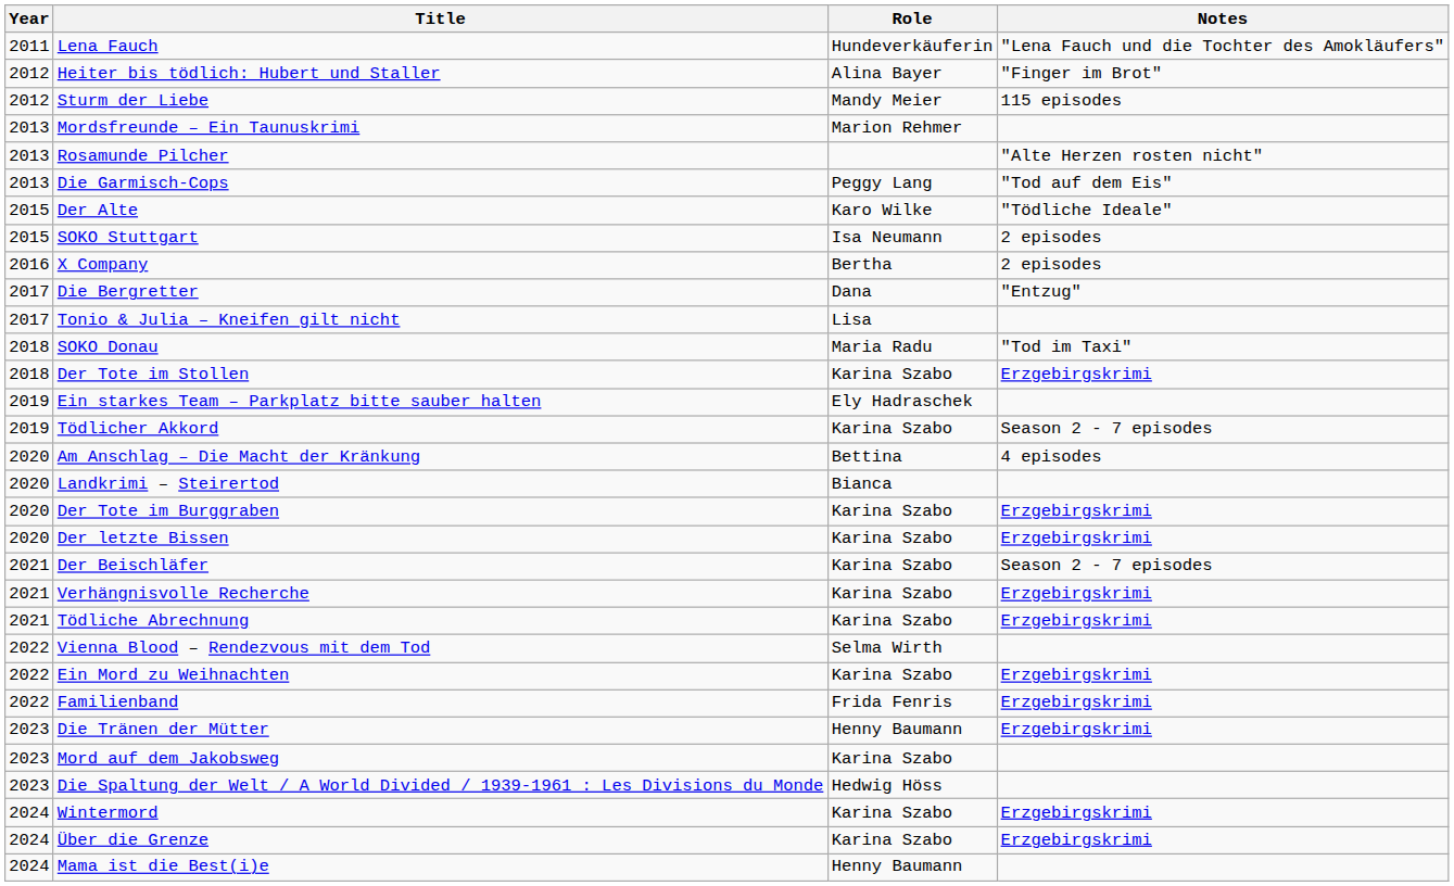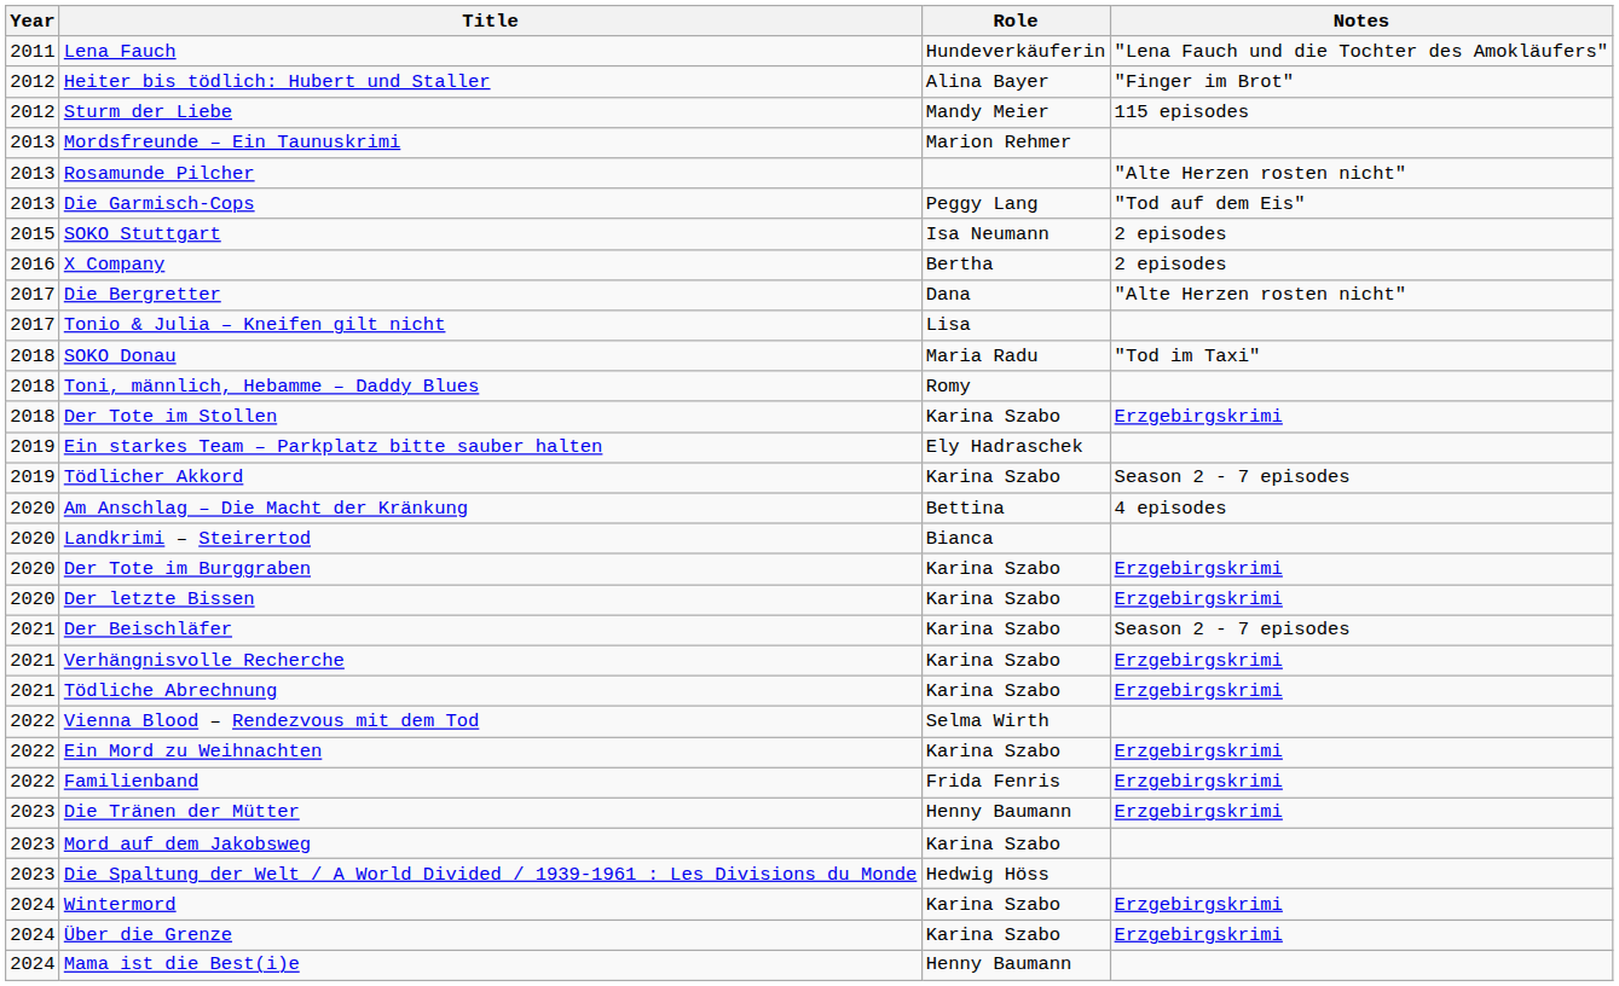 <table class="wikitable">
 <tr>
 <th>Year</th>
 <th>Title</th>
 <th>Role</th>
 <th>Notes</th>
 </tr>
 <tr>
 <td>2011</td>
 <td><a href='#'>Lena Fauch</a></td>
 <td>Hundeverkäuferin</td>
 <td>"Lena Fauch und die Tochter des Amokläufers"</td>
 </tr>
 <tr>
 <td>2012</td>
 <td><a href='#'>Heiter bis tödlich: Hubert und Staller</a></td>
 <td>Alina Bayer</td>
 <td>"Finger im Brot"</td>
 </tr>
 <tr>
 <td>2012</td>
 <td><a href='#'>Sturm der Liebe</a></td>
 <td>Mandy Meier</td>
 <td>115 episodes</td>
 </tr>
 <tr>
 <td>2013</td>
 <td><a href='#'>Mordsfreunde – Ein Taunuskrimi</a></td>
 <td>Marion Rehmer</td>
 <td></td>
 </tr>
 <tr>
 <td>2013</td>
 <td><a href='#'>Rosamunde Pilcher</a></td>
 <td></td>
 <td>"Alte Herzen rosten nicht"</td>
 </tr>
 <tr>
 <td>2013</td>
 <td><a href='#'>Die Garmisch-Cops</a></td>
 <td>Peggy Lang</td>
 <td>"Tod auf dem Eis"</td>
 </tr>
 <tr>
 <td>2015</td>
-<td><a href='#'>Der Alte</a></td>
-<td>Karo Wilke</td>
-<td>"Tödliche Ideale"</td>
-</tr>
-<tr>
-<td>2015</td>
 <td><a href='#'>SOKO Stuttgart</a></td>
 <td>Isa Neumann</td>
 <td>2 episodes</td>
 </tr>
 <tr>
 <td>2016</td>
 <td><a href='#'>X Company</a></td>
 <td>Bertha</td>
 <td>2 episodes</td>
 </tr>
 <tr>
 <td>2017</td>
 <td><a href='#'>Die Bergretter</a></td>
 <td>Dana</td>
-<td>"Entzug"</td>
+<td>"Alte Herzen rosten nicht"</td>
 </tr>
 <tr>
 <td>2017</td>
 <td><a href='#'>Tonio & Julia – Kneifen gilt nicht</a></td>
 <td>Lisa</td>
 <td></td>
 </tr>
 <tr>
 <td>2018</td>
 <td><a href='#'>SOKO Donau</a></td>
 <td>Maria Radu</td>
 <td>"Tod im Taxi"</td>
+</tr>
+<tr>
+<td>2018</td>
+<td><a href='#'>Toni, männlich, Hebamme – Daddy Blues</a></td>
+<td>Romy</td>
+<td></td>
 </tr>
 <tr>
 <td>2018</td>
 <td><a href='#'>Der Tote im Stollen</a></td>
 <td>Karina Szabo</td>
 <td><a href='#'>Erzgebirgskrimi</a></td>
 </tr>
 <tr>
 <td>2019</td>
 <td><a href='#'>Ein starkes Team – Parkplatz bitte sauber halten</a></td>
 <td>Ely Hadraschek</td>
 <td></td>
 </tr>
 <tr>
 <td>2019</td>
 <td><a href='#'>Tödlicher Akkord</a></td>
 <td>Karina Szabo</td>
 <td>Season 2 - 7 episodes</td>
 </tr>
 <tr>
 <td>2020</td>
 <td><a href='#'>Am Anschlag – Die Macht der Kränkung</a></td>
 <td>Bettina</td>
 <td>4 episodes</td>
 </tr>
 <tr>
 <td>2020</td>
 <td><a href='#'>Landkrimi</a> – <a href='#'>Steirertod</a></td>
 <td>Bianca</td>
 <td></td>
 </tr>
 <tr>
 <td>2020</td>
 <td><a href='#'>Der Tote im Burggraben</a></td>
 <td>Karina Szabo</td>
 <td><a href='#'>Erzgebirgskrimi</a></td>
 </tr>
 <tr>
 <td>2020</td>
 <td><a href='#'>Der letzte Bissen</a></td>
 <td>Karina Szabo</td>
 <td><a href='#'>Erzgebirgskrimi</a></td>
 </tr>
 <tr>
 <td>2021</td>
 <td><a href='#'>Der Beischläfer</a></td>
 <td>Karina Szabo</td>
 <td>Season 2 - 7 episodes</td>
 </tr>
 <tr>
 <td>2021</td>
 <td><a href='#'>Verhängnisvolle Recherche</a></td>
 <td>Karina Szabo</td>
 <td><a href='#'>Erzgebirgskrimi</a></td>
 </tr>
 <tr>
 <td>2021</td>
 <td><a href='#'>Tödliche Abrechnung</a></td>
 <td>Karina Szabo</td>
 <td><a href='#'>Erzgebirgskrimi</a></td>
 </tr>
 <tr>
 <td>2022</td>
 <td><a href='#'>Vienna Blood</a> – <a href='#'>Rendezvous mit dem Tod</a></td>
 <td>Selma Wirth</td>
 <td></td>
 </tr>
 <tr>
 <td>2022</td>
 <td><a href='#'>Ein Mord zu Weihnachten</a></td>
 <td>Karina Szabo</td>
 <td><a href='#'>Erzgebirgskrimi</a></td>
 </tr>
 <tr>
 <td>2022</td>
 <td><a href='#'>Familienband</a></td>
 <td>Frida Fenris</td>
 <td><a href='#'>Erzgebirgskrimi</a></td>
 </tr>
 <tr>
 <td>2023</td>
 <td><a href='#'>Die Tränen der Mütter</a></td>
 <td>Henny Baumann</td>
 <td><a href='#'>Erzgebirgskrimi</a></td>
 </tr>
 <tr>
 <td>2023</td>
 <td><a href='#'>Mord auf dem Jakobsweg</a></td>
 <td>Karina Szabo</td>
 <td></td>
 </tr>
 <tr>
 <td>2023</td>
 <td><a href='#'>Die Spaltung der Welt / A World Divided / 1939-1961 : Les Divisions du Monde</a></td>
 <td>Hedwig Höss</td>
 <td></td>
 </tr>
 <tr>
 <td>2024</td>
 <td><a href='#'>Wintermord</a></td>
 <td>Karina Szabo</td>
 <td><a href='#'>Erzgebirgskrimi</a></td>
 </tr>
 <tr>
 <td>2024</td>
 <td><a href='#'>Über die Grenze</a></td>
 <td>Karina Szabo</td>
 <td><a href='#'>Erzgebirgskrimi</a></td>
 </tr>
 <tr>
 <td>2024</td>
 <td><a href='#'>Mama ist die Best(i)e</a></td>
 <td>Henny Baumann</td>
 <td></td>
 </tr>
 </table>
